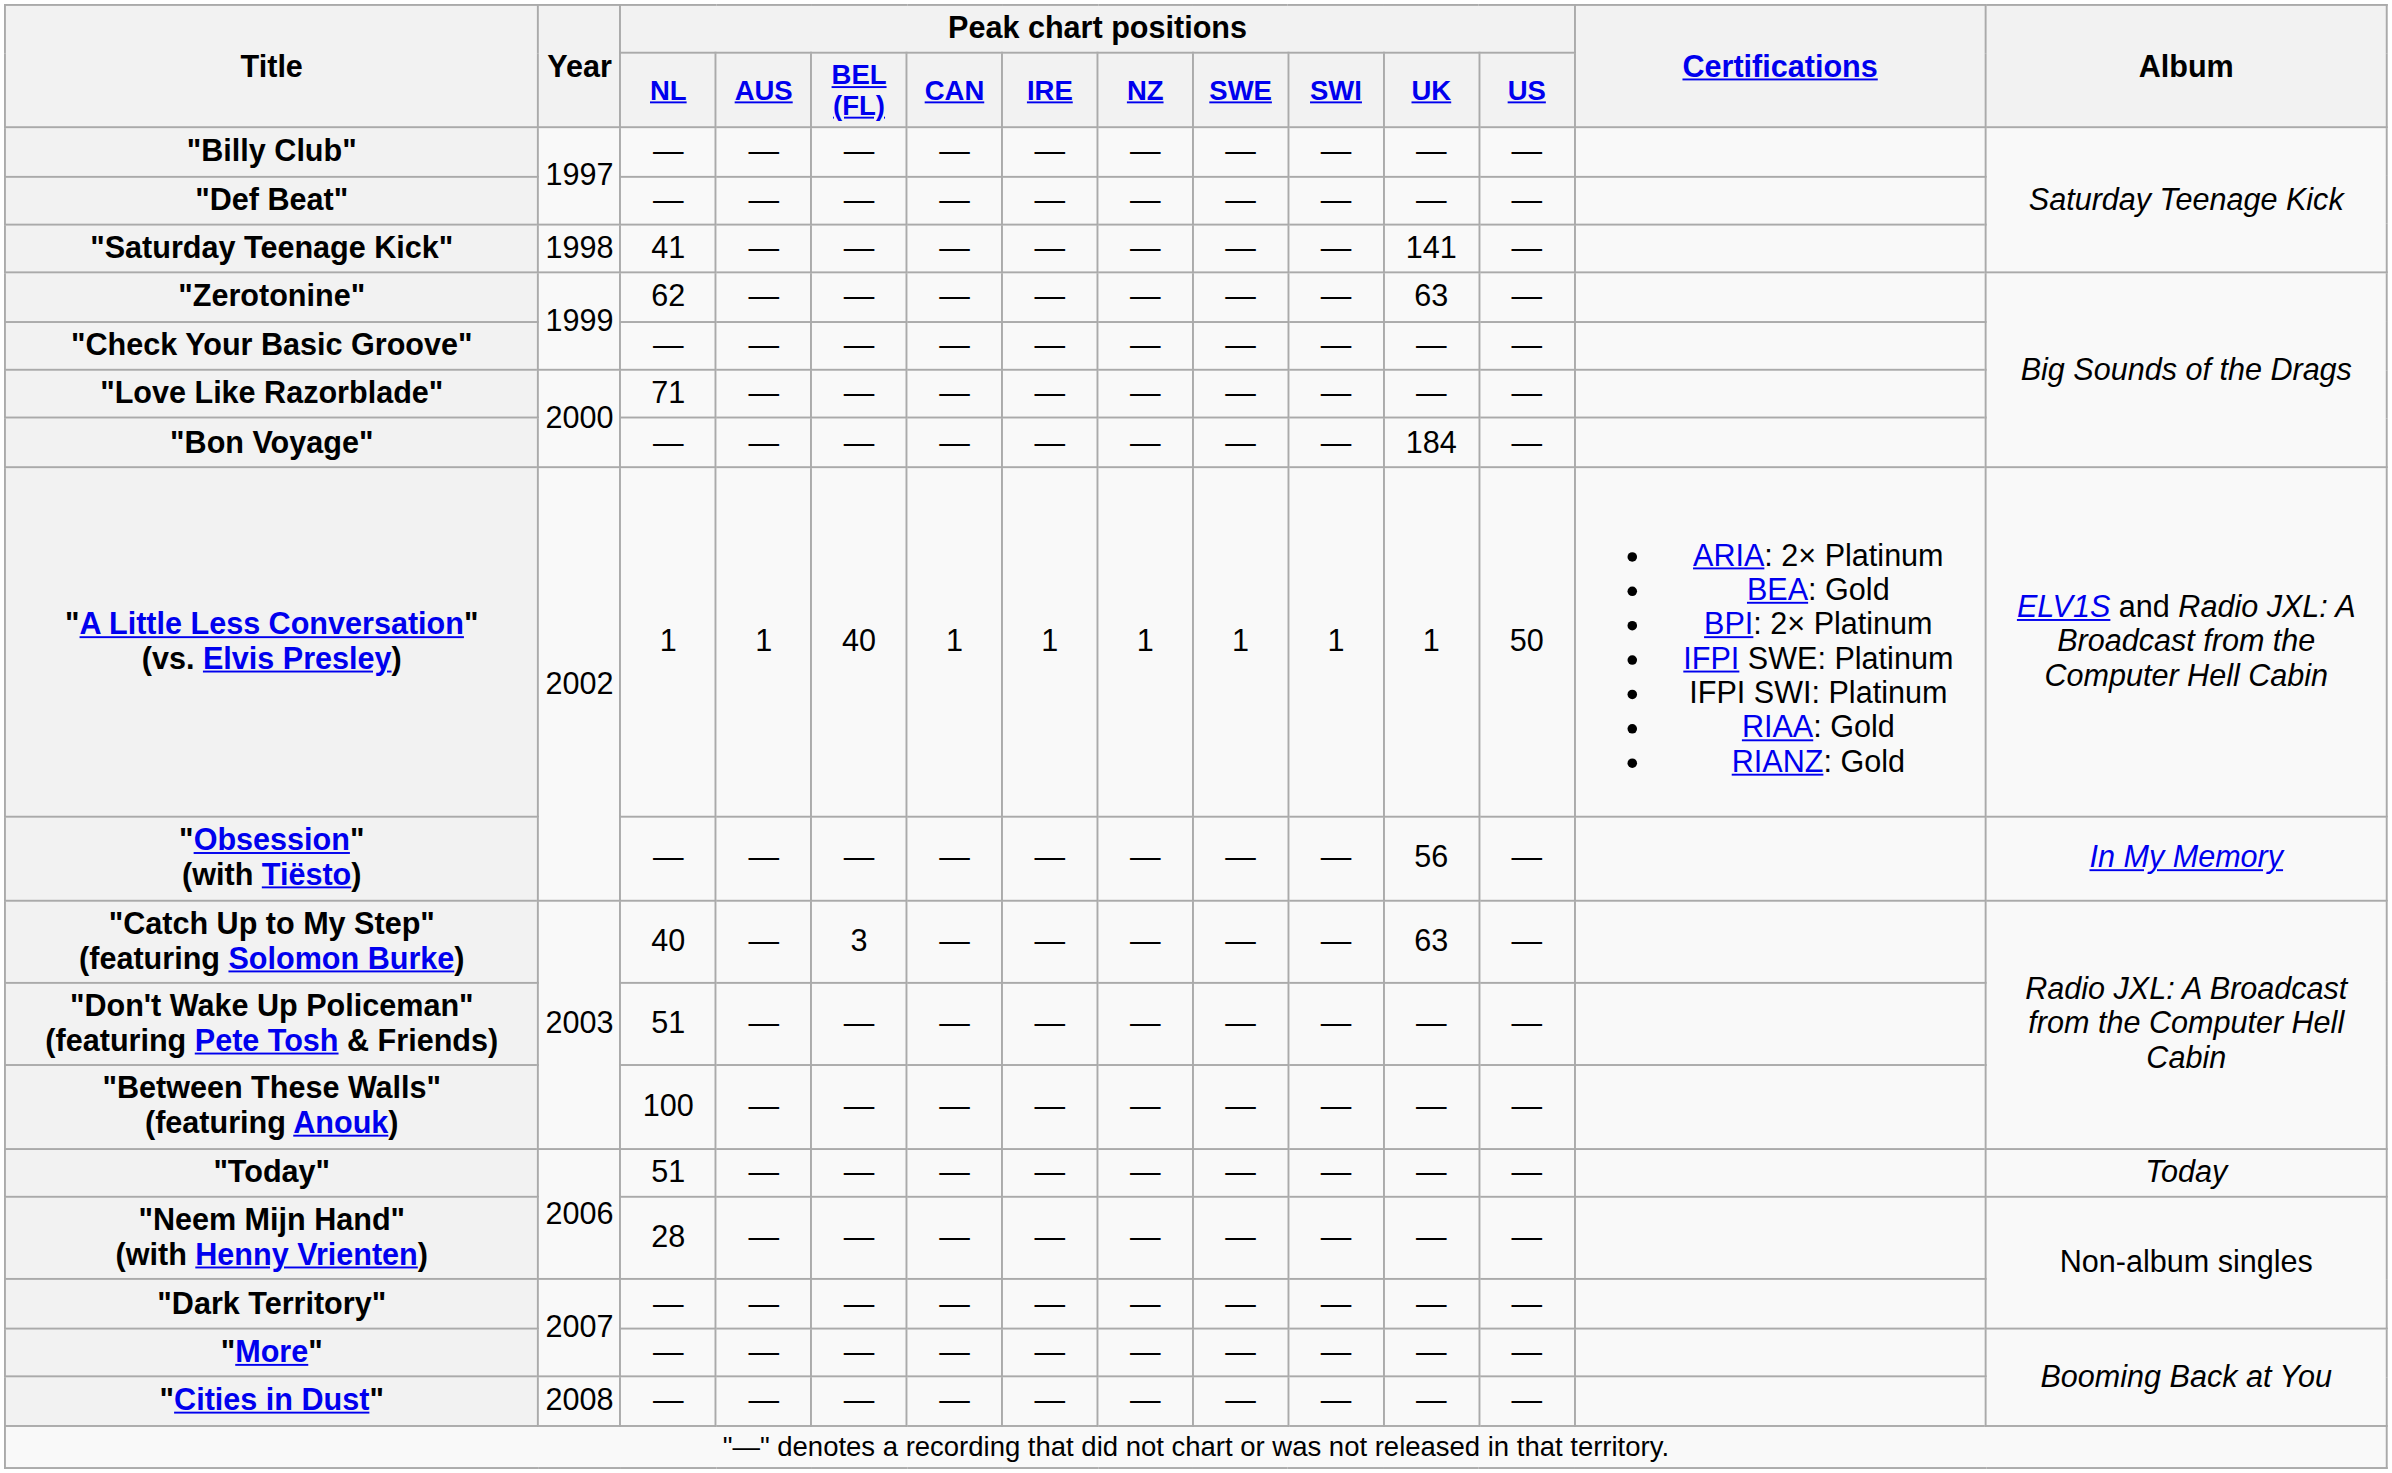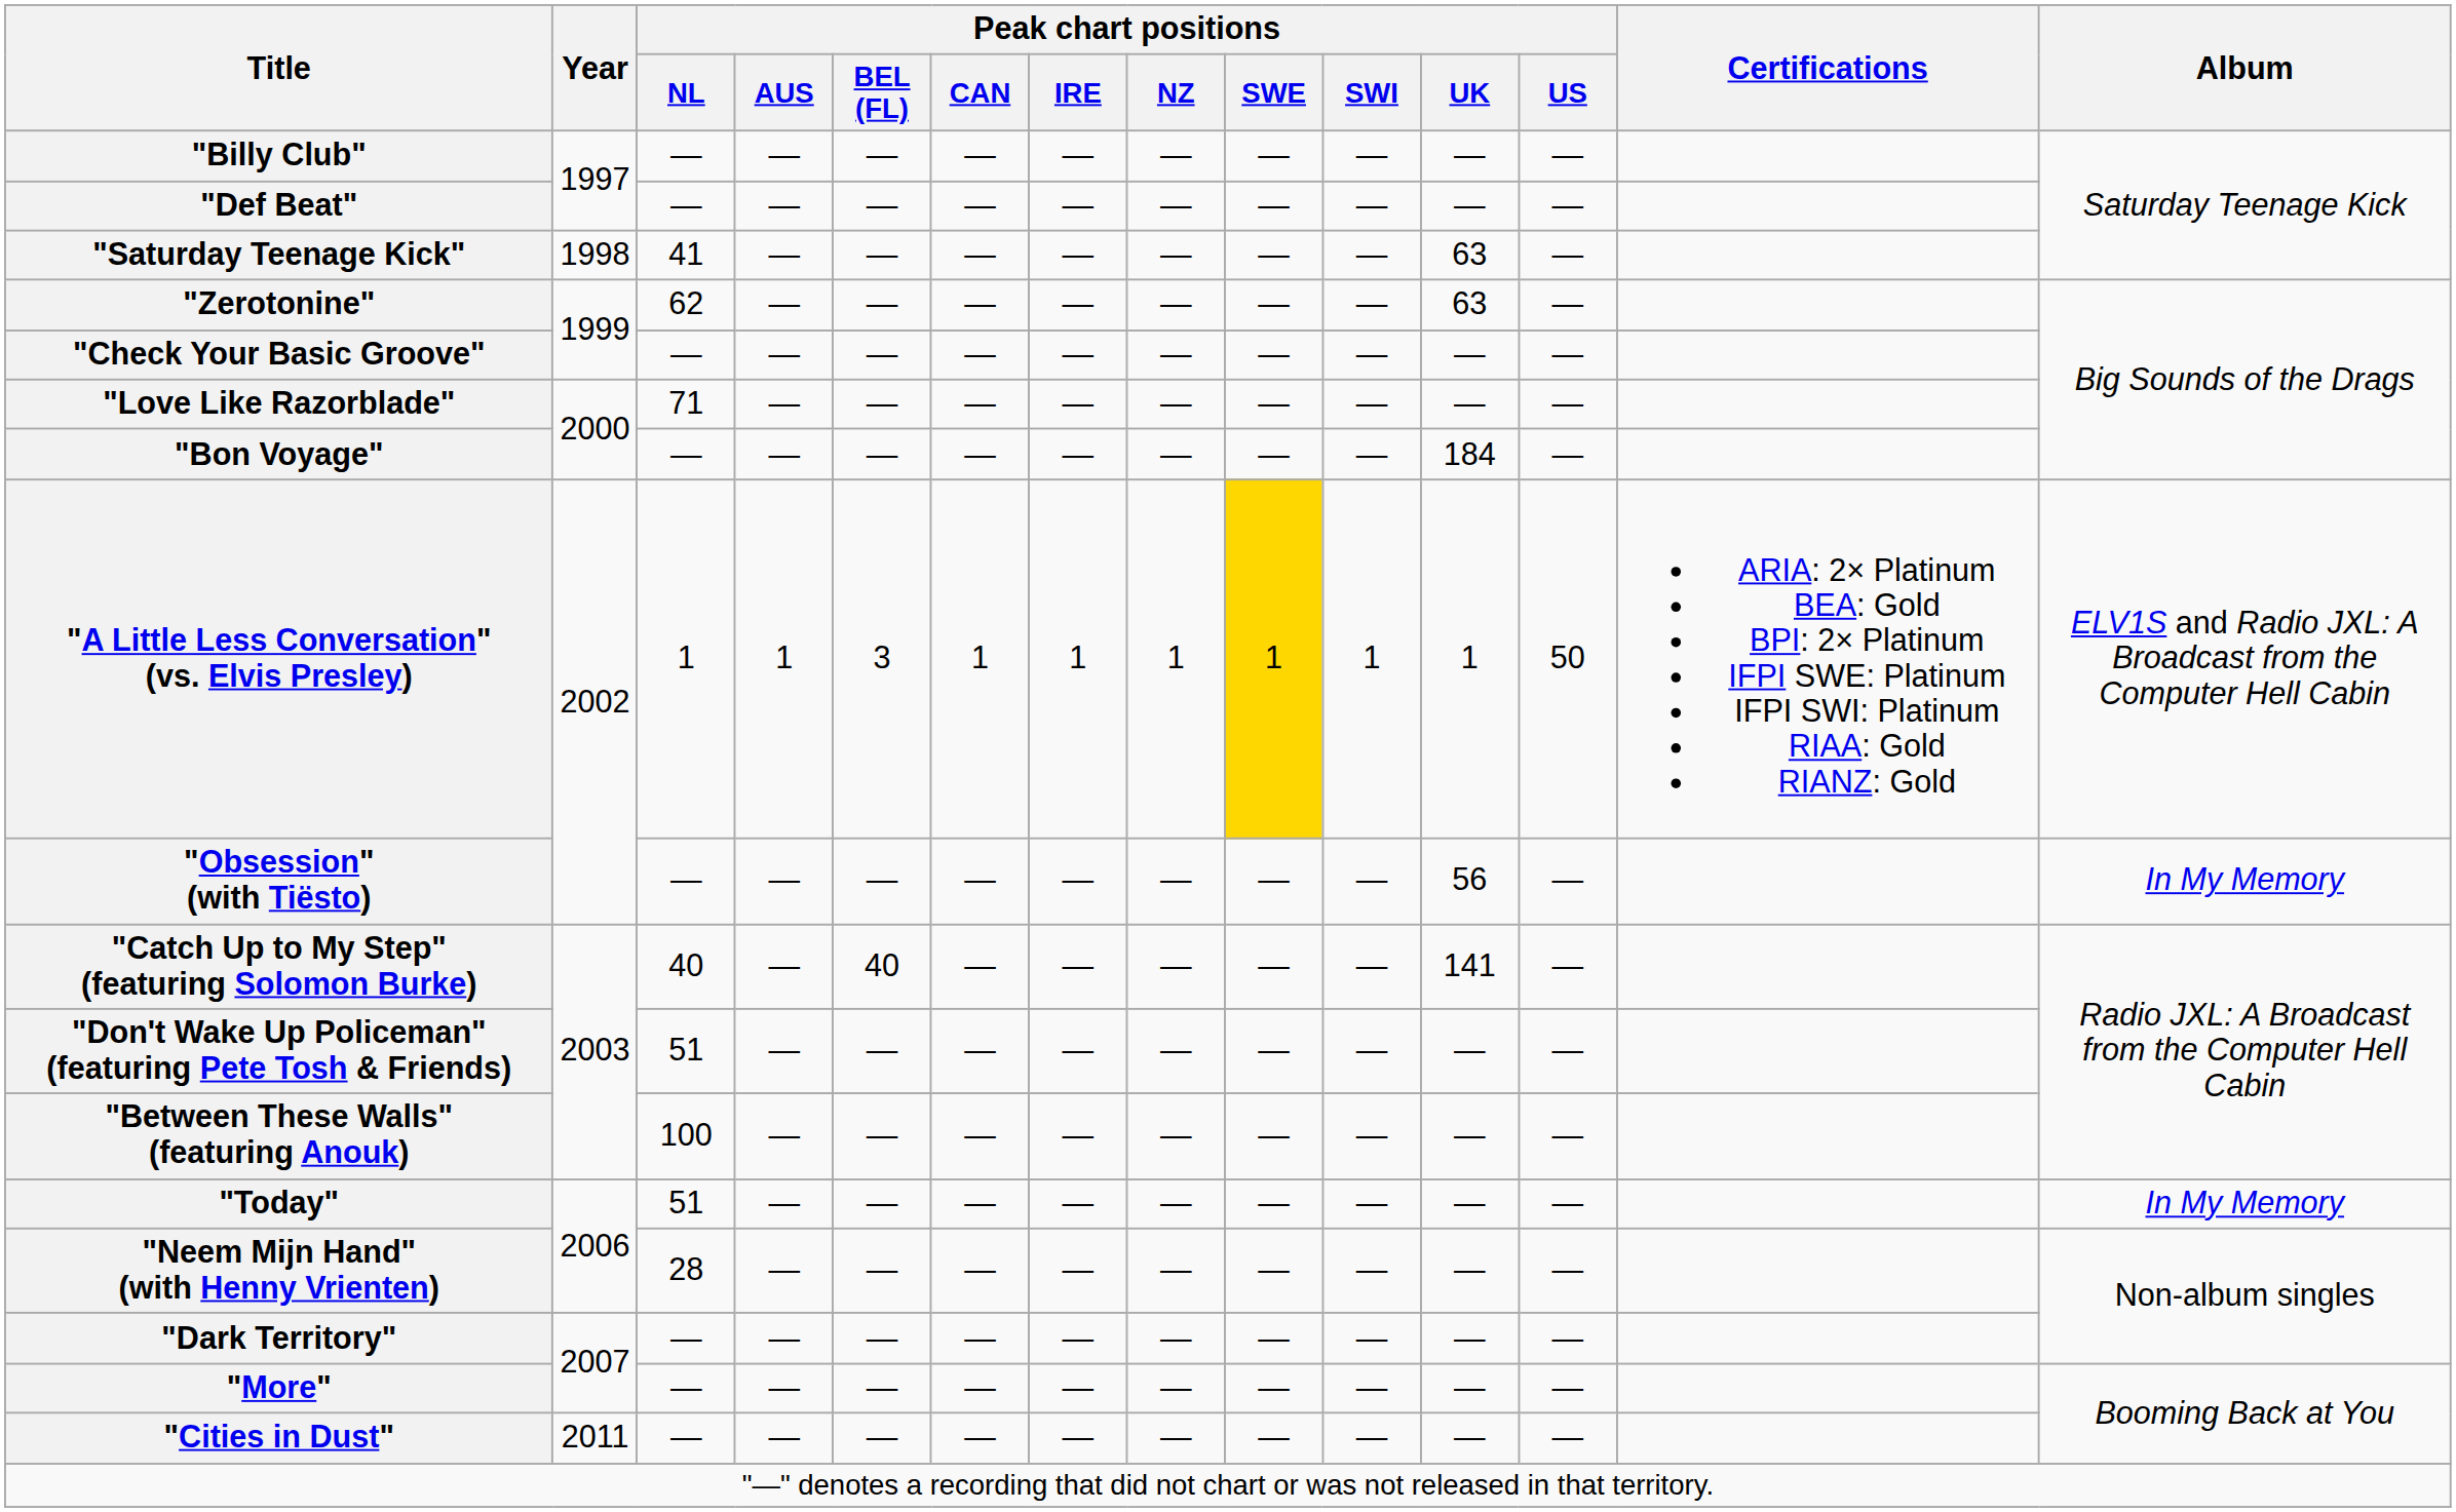 <table class="wikitable plainrowheaders" style="text-align:center;">
 <tr>
 <th scope="col" rowspan="2" style="width:17em;">Title</th>
 <th scope="col" rowspan="2">Year</th>
 <th scope="col" colspan="10">Peak chart positions</th>
 <th scope="col" rowspan="2" style="width:13em;"><a href='#'>Certifications</a></th>
 <th scope="col" rowspan="2">Album</th>
 </tr>
 <tr>
 <th style="width:3em;font-size:90%;"><a href='#'>NL</a><br></th>
 <th style="width:3em;font-size:90%;"><a href='#'>AUS</a><br></th>
 <th style="width:3em;font-size:90%;"><a href='#'>BEL<br>(FL)</a><br></th>
 <th style="width:3em;font-size:90%;"><a href='#'>CAN</a><br></th>
 <th style="width:3em;font-size:90%;"><a href='#'>IRE</a><br></th>
 <th style="width:3em;font-size:90%;"><a href='#'>NZ</a><br></th>
 <th style="width:3em;font-size:90%;"><a href='#'>SWE</a><br></th>
 <th style="width:3em;font-size:90%;"><a href='#'>SWI</a><br></th>
 <th style="width:3em;font-size:90%;"><a href='#'>UK</a><br></th>
 <th style="width:3em;font-size:90%;"><a href='#'>US</a><br></th>
 </tr>
 <tr>
 <th scope="row">"Billy Club"</th>
 <td rowspan="2">1997</td>
 <td>—</td>
 <td>—</td>
 <td>—</td>
 <td>—</td>
 <td>—</td>
 <td>—</td>
 <td>—</td>
 <td>—</td>
 <td>—</td>
 <td>—</td>
 <td></td>
 <td rowspan="3"><em>Saturday Teenage Kick</em></td>
 </tr>
 <tr>
 <th scope="row">"Def Beat"</th>
 <td>—</td>
 <td>—</td>
 <td>—</td>
 <td>—</td>
 <td>—</td>
 <td>—</td>
 <td>—</td>
 <td>—</td>
 <td>—</td>
 <td>—</td>
 <td></td>
 </tr>
 <tr>
 <th scope="row">"Saturday Teenage Kick"</th>
 <td>1998</td>
 <td>41</td>
 <td>—</td>
 <td>—</td>
 <td>—</td>
 <td>—</td>
 <td>—</td>
 <td>—</td>
 <td>—</td>
-<td>141</td>
+<td>63</td>
 <td>—</td>
 <td></td>
 </tr>
 <tr>
 <th scope="row">"Zerotonine"</th>
 <td rowspan="2">1999</td>
 <td>62</td>
 <td>—</td>
 <td>—</td>
 <td>—</td>
 <td>—</td>
 <td>—</td>
 <td>—</td>
 <td>—</td>
 <td>63</td>
 <td>—</td>
 <td></td>
 <td rowspan="4"><em>Big Sounds of the Drags</em></td>
 </tr>
 <tr>
 <th scope="row">"Check Your Basic Groove"</th>
 <td>—</td>
 <td>—</td>
 <td>—</td>
 <td>—</td>
 <td>—</td>
 <td>—</td>
 <td>—</td>
 <td>—</td>
 <td>—</td>
 <td>—</td>
 <td></td>
 </tr>
 <tr>
 <th scope="row">"Love Like Razorblade"</th>
 <td rowspan="2">2000</td>
 <td>71</td>
 <td>—</td>
 <td>—</td>
 <td>—</td>
 <td>—</td>
 <td>—</td>
 <td>—</td>
 <td>—</td>
 <td>—</td>
 <td>—</td>
 <td></td>
 </tr>
 <tr>
 <th scope="row">"Bon Voyage"</th>
 <td>—</td>
 <td>—</td>
 <td>—</td>
 <td>—</td>
 <td>—</td>
 <td>—</td>
 <td>—</td>
 <td>—</td>
 <td>184</td>
 <td>—</td>
 <td></td>
 </tr>
 <tr>
 <th scope="row">"<a href='#'>A Little Less Conversation</a>"<br><span>(vs. <a href='#'>Elvis Presley</a>)</span></th>
 <td rowspan="2">2002</td>
 <td>1</td>
 <td>1</td>
-<td>40</td>
+<td>3</td>
 <td>1</td>
 <td>1</td>
 <td>1</td>
-<td>1</td>
+<td style="background: gold;">1</td>
 <td>1</td>
 <td>1</td>
 <td>50</td>
 <td><br><ul><li><a href='#'>ARIA</a>: 2× Platinum</li><li><a href='#'>BEA</a>: Gold</li><li><a href='#'>BPI</a>: 2× Platinum</li><li><a href='#'>IFPI</a> SWE: Platinum</li><li>IFPI SWI: Platinum</li><li><a href='#'>RIAA</a>: Gold</li><li><a href='#'>RIANZ</a>: Gold</li></ul></td>
 <td><em><a href='#'>ELV1S</a></em> and <em>Radio JXL: A Broadcast from the Computer Hell Cabin</em></td>
 </tr>
 <tr>
 <th scope="row">"<a href='#'>Obsession</a>"<br><span>(with <a href='#'>Tiësto</a>)</span></th>
 <td>—</td>
 <td>—</td>
 <td>—</td>
 <td>—</td>
 <td>—</td>
 <td>—</td>
 <td>—</td>
 <td>—</td>
 <td>56</td>
 <td>—</td>
 <td></td>
 <td><em><a href='#'>In My Memory</a></em></td>
 </tr>
 <tr>
 <th scope="row">"Catch Up to My Step"<br><span>(featuring <a href='#'>Solomon Burke</a>)</span></th>
 <td rowspan="3">2003</td>
 <td>40</td>
 <td>—</td>
-<td>3</td>
+<td>40</td>
 <td>—</td>
 <td>—</td>
 <td>—</td>
 <td>—</td>
 <td>—</td>
-<td>63</td>
+<td>141</td>
 <td>—</td>
 <td></td>
 <td rowspan="3"><em>Radio JXL: A Broadcast from the Computer Hell Cabin</em></td>
 </tr>
 <tr>
 <th scope="row">"Don't Wake Up Policeman"<br><span>(featuring <a href='#'>Pete Tosh</a> & Friends)</span></th>
 <td>51</td>
 <td>—</td>
 <td>—</td>
 <td>—</td>
 <td>—</td>
 <td>—</td>
 <td>—</td>
 <td>—</td>
 <td>—</td>
 <td>—</td>
 <td></td>
 </tr>
 <tr>
 <th scope="row">"Between These Walls"<br><span>(featuring <a href='#'>Anouk</a>)</span></th>
 <td>100</td>
 <td>—</td>
 <td>—</td>
 <td>—</td>
 <td>—</td>
 <td>—</td>
 <td>—</td>
 <td>—</td>
 <td>—</td>
 <td>—</td>
 <td></td>
 </tr>
 <tr>
 <th scope="row">"Today"</th>
 <td rowspan="2">2006</td>
 <td>51</td>
 <td>—</td>
 <td>—</td>
 <td>—</td>
 <td>—</td>
 <td>—</td>
 <td>—</td>
 <td>—</td>
 <td>—</td>
 <td>—</td>
 <td></td>
-<td><em>Today</em></td>
+<td><em><a href='#'>In My Memory</a></em></td>
 </tr>
 <tr>
 <th scope="row">"Neem Mijn Hand"<br><span>(with <a href='#'>Henny Vrienten</a>)</span></th>
 <td>28</td>
 <td>—</td>
 <td>—</td>
 <td>—</td>
 <td>—</td>
 <td>—</td>
 <td>—</td>
 <td>—</td>
 <td>—</td>
 <td>—</td>
 <td></td>
 <td rowspan="2">Non-album singles</td>
 </tr>
 <tr>
 <th scope="row">"Dark Territory"</th>
 <td rowspan="2">2007</td>
 <td>—</td>
 <td>—</td>
 <td>—</td>
 <td>—</td>
 <td>—</td>
 <td>—</td>
 <td>—</td>
 <td>—</td>
 <td>—</td>
 <td>—</td>
 <td></td>
 </tr>
 <tr>
 <th scope="row">"<a href='#'>More</a>"</th>
 <td>—</td>
 <td>—</td>
 <td>—</td>
 <td>—</td>
 <td>—</td>
 <td>—</td>
 <td>—</td>
 <td>—</td>
 <td>—</td>
 <td>—</td>
 <td></td>
 <td rowspan="2"><em>Booming Back at You</em></td>
 </tr>
 <tr>
 <th scope="row">"<a href='#'>Cities in Dust</a>"</th>
-<td>2008</td>
+<td>2011</td>
 <td>—</td>
 <td>—</td>
 <td>—</td>
 <td>—</td>
 <td>—</td>
 <td>—</td>
 <td>—</td>
 <td>—</td>
 <td>—</td>
 <td>—</td>
 <td></td>
 </tr>
 <tr>
 <td colspan="14" style="font-size:90%">"—" denotes a recording that did not chart or was not released in that territory.</td>
 </tr>
 </table>
